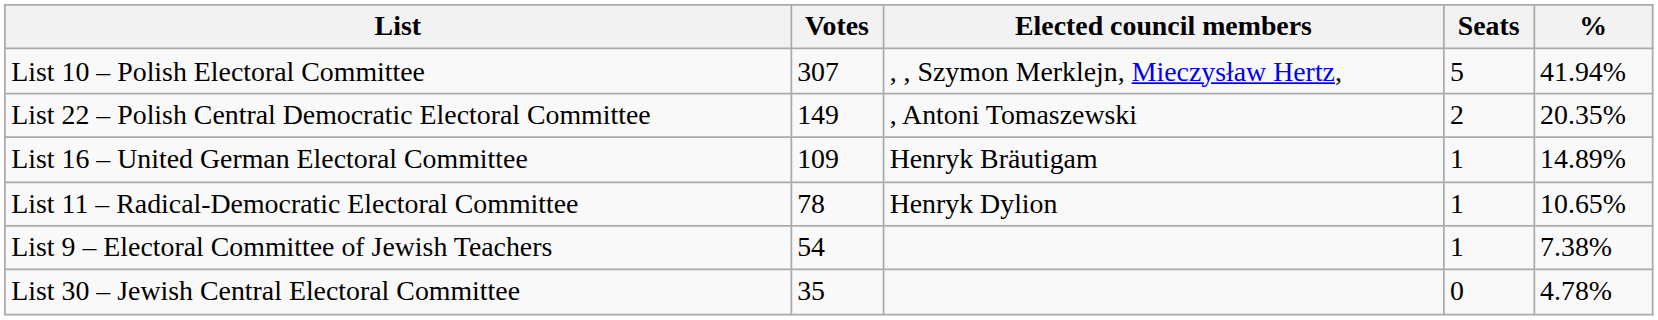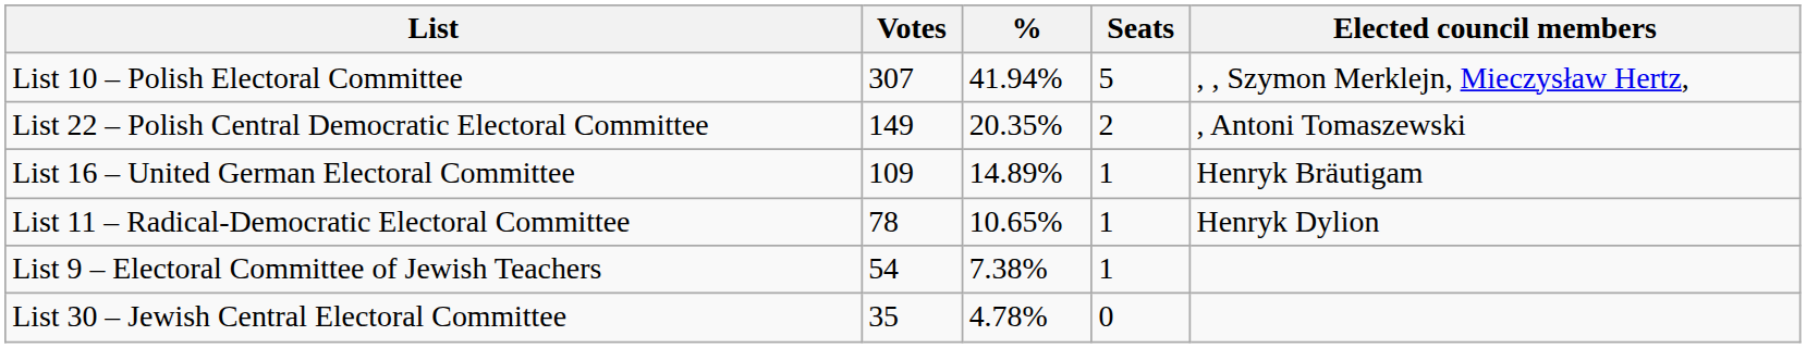 <table class="wikitable" width="75%">
 <tr>
 <th>List</th>
 <th>Votes</th>
+<th>%</th>
+<th>Seats</th>
 <th>Elected council members</th>
-<th>Seats</th>
-<th>%</th>
 </tr>
 <tr>
 <td>List 10 – Polish Electoral Committee</td>
 <td>307</td>
+<td>41.94%</td>
+<td>5</td>
 <td>, , Szymon Merklejn, <a href='#'>Mieczysław Hertz</a>, </td>
-<td>5</td>
-<td>41.94%</td>
 </tr>
 <tr>
 <td>List 22 – Polish Central Democratic Electoral Committee</td>
 <td>149</td>
+<td>20.35%</td>
+<td>2</td>
 <td>, Antoni Tomaszewski</td>
-<td>2</td>
-<td>20.35%</td>
 </tr>
 <tr>
 <td>List 16 – United German Electoral Committee</td>
 <td>109</td>
+<td>14.89%</td>
+<td>1</td>
 <td>Henryk Bräutigam</td>
-<td>1</td>
-<td>14.89%</td>
 </tr>
 <tr>
 <td>List 11 – Radical-Democratic Electoral Committee</td>
 <td>78</td>
+<td>10.65%</td>
+<td>1</td>
 <td>Henryk Dylion</td>
-<td>1</td>
-<td>10.65%</td>
 </tr>
 <tr>
 <td>List 9 – Electoral Committee of Jewish Teachers</td>
 <td>54</td>
+<td>7.38%</td>
+<td>1</td>
 <td></td>
-<td>1</td>
-<td>7.38%</td>
 </tr>
 <tr>
 <td>List 30 – Jewish Central Electoral Committee</td>
 <td>35</td>
+<td>4.78%</td>
+<td>0</td>
 <td></td>
-<td>0</td>
-<td>4.78%</td>
 </tr>
 </table>
